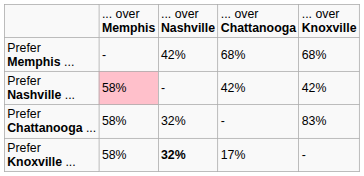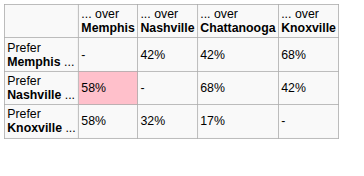 <table class="wikitable">
 <tr>
 <td></td>
 <td>... over<br><strong>Memphis</strong></td>
 <td>... over<br><strong>Nashville</strong></td>
 <td>... over<br><strong>Chattanooga</strong></td>
 <td>... over<br><strong>Knoxville</strong></td>
 </tr>
 <tr>
 <td>Prefer<br><strong>Memphis</strong> ...</td>
 <td>-</td>
 <td>42%</td>
-<td>68%</td>
+<td>42%</td>
 <td>68%</td>
 </tr>
 <tr>
 <td>Prefer<br><strong>Nashville</strong> ...</td>
 <td style="background: pink;">58%</td>
 <td>-</td>
+<td>68%</td>
 <td>42%</td>
-<td>42%</td>
-</tr>
-<tr>
-<td>Prefer<br><strong>Chattanooga</strong> ...</td>
-<td>58%</td>
-<td>32%</td>
-<td>-</td>
-<td>83%</td>
 </tr>
 <tr>
 <td>Prefer<br><strong>Knoxville</strong> ...</td>
 <td>58%</td>
-<td><strong>32%</strong></td>
+<td>32%</td>
 <td>17%</td>
 <td>-</td>
 </tr>
 </table>
